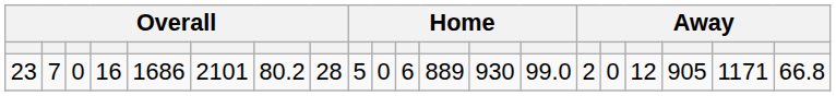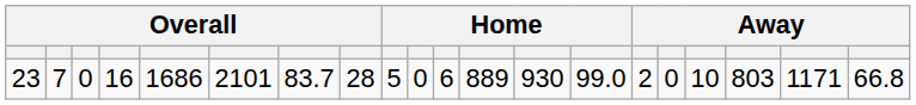 <table class="wikitable" style=text-align:center>
 <tr>
 <th colspan=8>Overall</th>
 <th colspan=6>Home</th>
 <th colspan=6>Away</th>
 </tr>
 <tr>
 <th></th>
 <th></th>
 <th></th>
 <th></th>
 <th></th>
 <th></th>
 <th></th>
 <th></th>
 <th></th>
 <th></th>
 <th></th>
 <th></th>
 <th></th>
 <th></th>
 <th></th>
 <th></th>
 <th></th>
 <th></th>
 <th></th>
 <th></th>
 </tr>
 <tr>
 <td>23</td>
 <td>7</td>
 <td>0</td>
 <td>16</td>
 <td>1686</td>
 <td>2101</td>
-<td>80.2</td>
+<td>83.7</td>
 <td>28</td>
 <td>5</td>
 <td>0</td>
 <td>6</td>
 <td>889</td>
 <td>930</td>
 <td>99.0</td>
 <td>2</td>
 <td>0</td>
-<td>12</td>
-<td>905</td>
+<td>10</td>
+<td>803</td>
 <td>1171</td>
 <td>66.8</td>
 </tr>
 </table>
